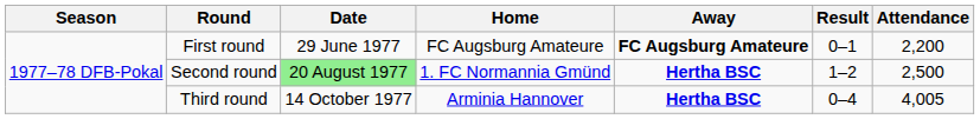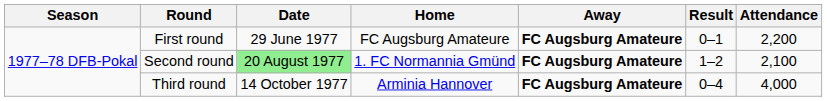 <table class="wikitable">
 <tr>
 <th>Season</th>
 <th>Round</th>
 <th>Date</th>
 <th>Home</th>
 <th>Away</th>
 <th>Result</th>
 <th>Attendance</th>
 </tr>
 <tr align="center">
 <td rowspan=3><a href='#'>1977–78 DFB-Pokal</a></td>
 <td>First round</td>
 <td>29 June 1977</td>
 <td>FC Augsburg Amateure</td>
 <td><strong>FC Augsburg Amateure</strong></td>
 <td>0–1</td>
 <td>2,200</td>
 </tr>
 <tr align="center">
 <td>Second round</td>
 <td style="background: lightgreen;">20 August 1977</td>
 <td><a href='#'>1. FC Normannia Gmünd</a></td>
-<td><strong><a href='#'>Hertha BSC</a></strong></td>
+<td><strong>FC Augsburg Amateure</strong></td>
 <td>1–2</td>
-<td>2,500</td>
+<td>2,100</td>
 </tr>
 <tr align="center">
 <td>Third round</td>
 <td>14 October 1977</td>
 <td><a href='#'>Arminia Hannover</a></td>
-<td><strong><a href='#'>Hertha BSC</a></strong></td>
+<td><strong>FC Augsburg Amateure</strong></td>
 <td>0–4</td>
-<td>4,005</td>
+<td>4,000</td>
 </tr>
 </table>
